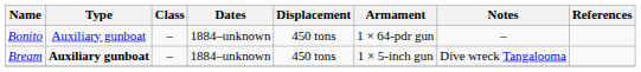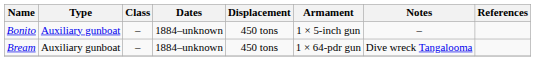 <table class="wikitable" style="text-align: center">
 <tr>
 <th>Name</th>
 <th>Type</th>
 <th>Class</th>
 <th>Dates</th>
 <th>Displacement</th>
 <th>Armament</th>
 <th>Notes</th>
 <th>References</th>
 </tr>
 <tr>
 <td><a href='#'><em>Bonito</em></a></td>
 <td><a href='#'>Auxiliary gunboat</a></td>
 <td>–</td>
 <td>1884–unknown</td>
 <td>450 tons</td>
-<td>1 × 64-pdr gun</td>
+<td>1 × 5-inch gun</td>
 <td>–</td>
 <td></td>
 </tr>
 <tr>
 <td><a href='#'><em>Bream</em></a></td>
-<td><strong>Auxiliary gunboat</strong></td>
+<td>Auxiliary gunboat</td>
 <td>–</td>
 <td>1884–unknown</td>
 <td>450 tons</td>
-<td>1 × 5-inch gun</td>
+<td>1 × 64-pdr gun</td>
 <td>Dive wreck <a href='#'>Tangalooma</a></td>
 <td></td>
 </tr>
 <tr>
 </tr>
 </table>
